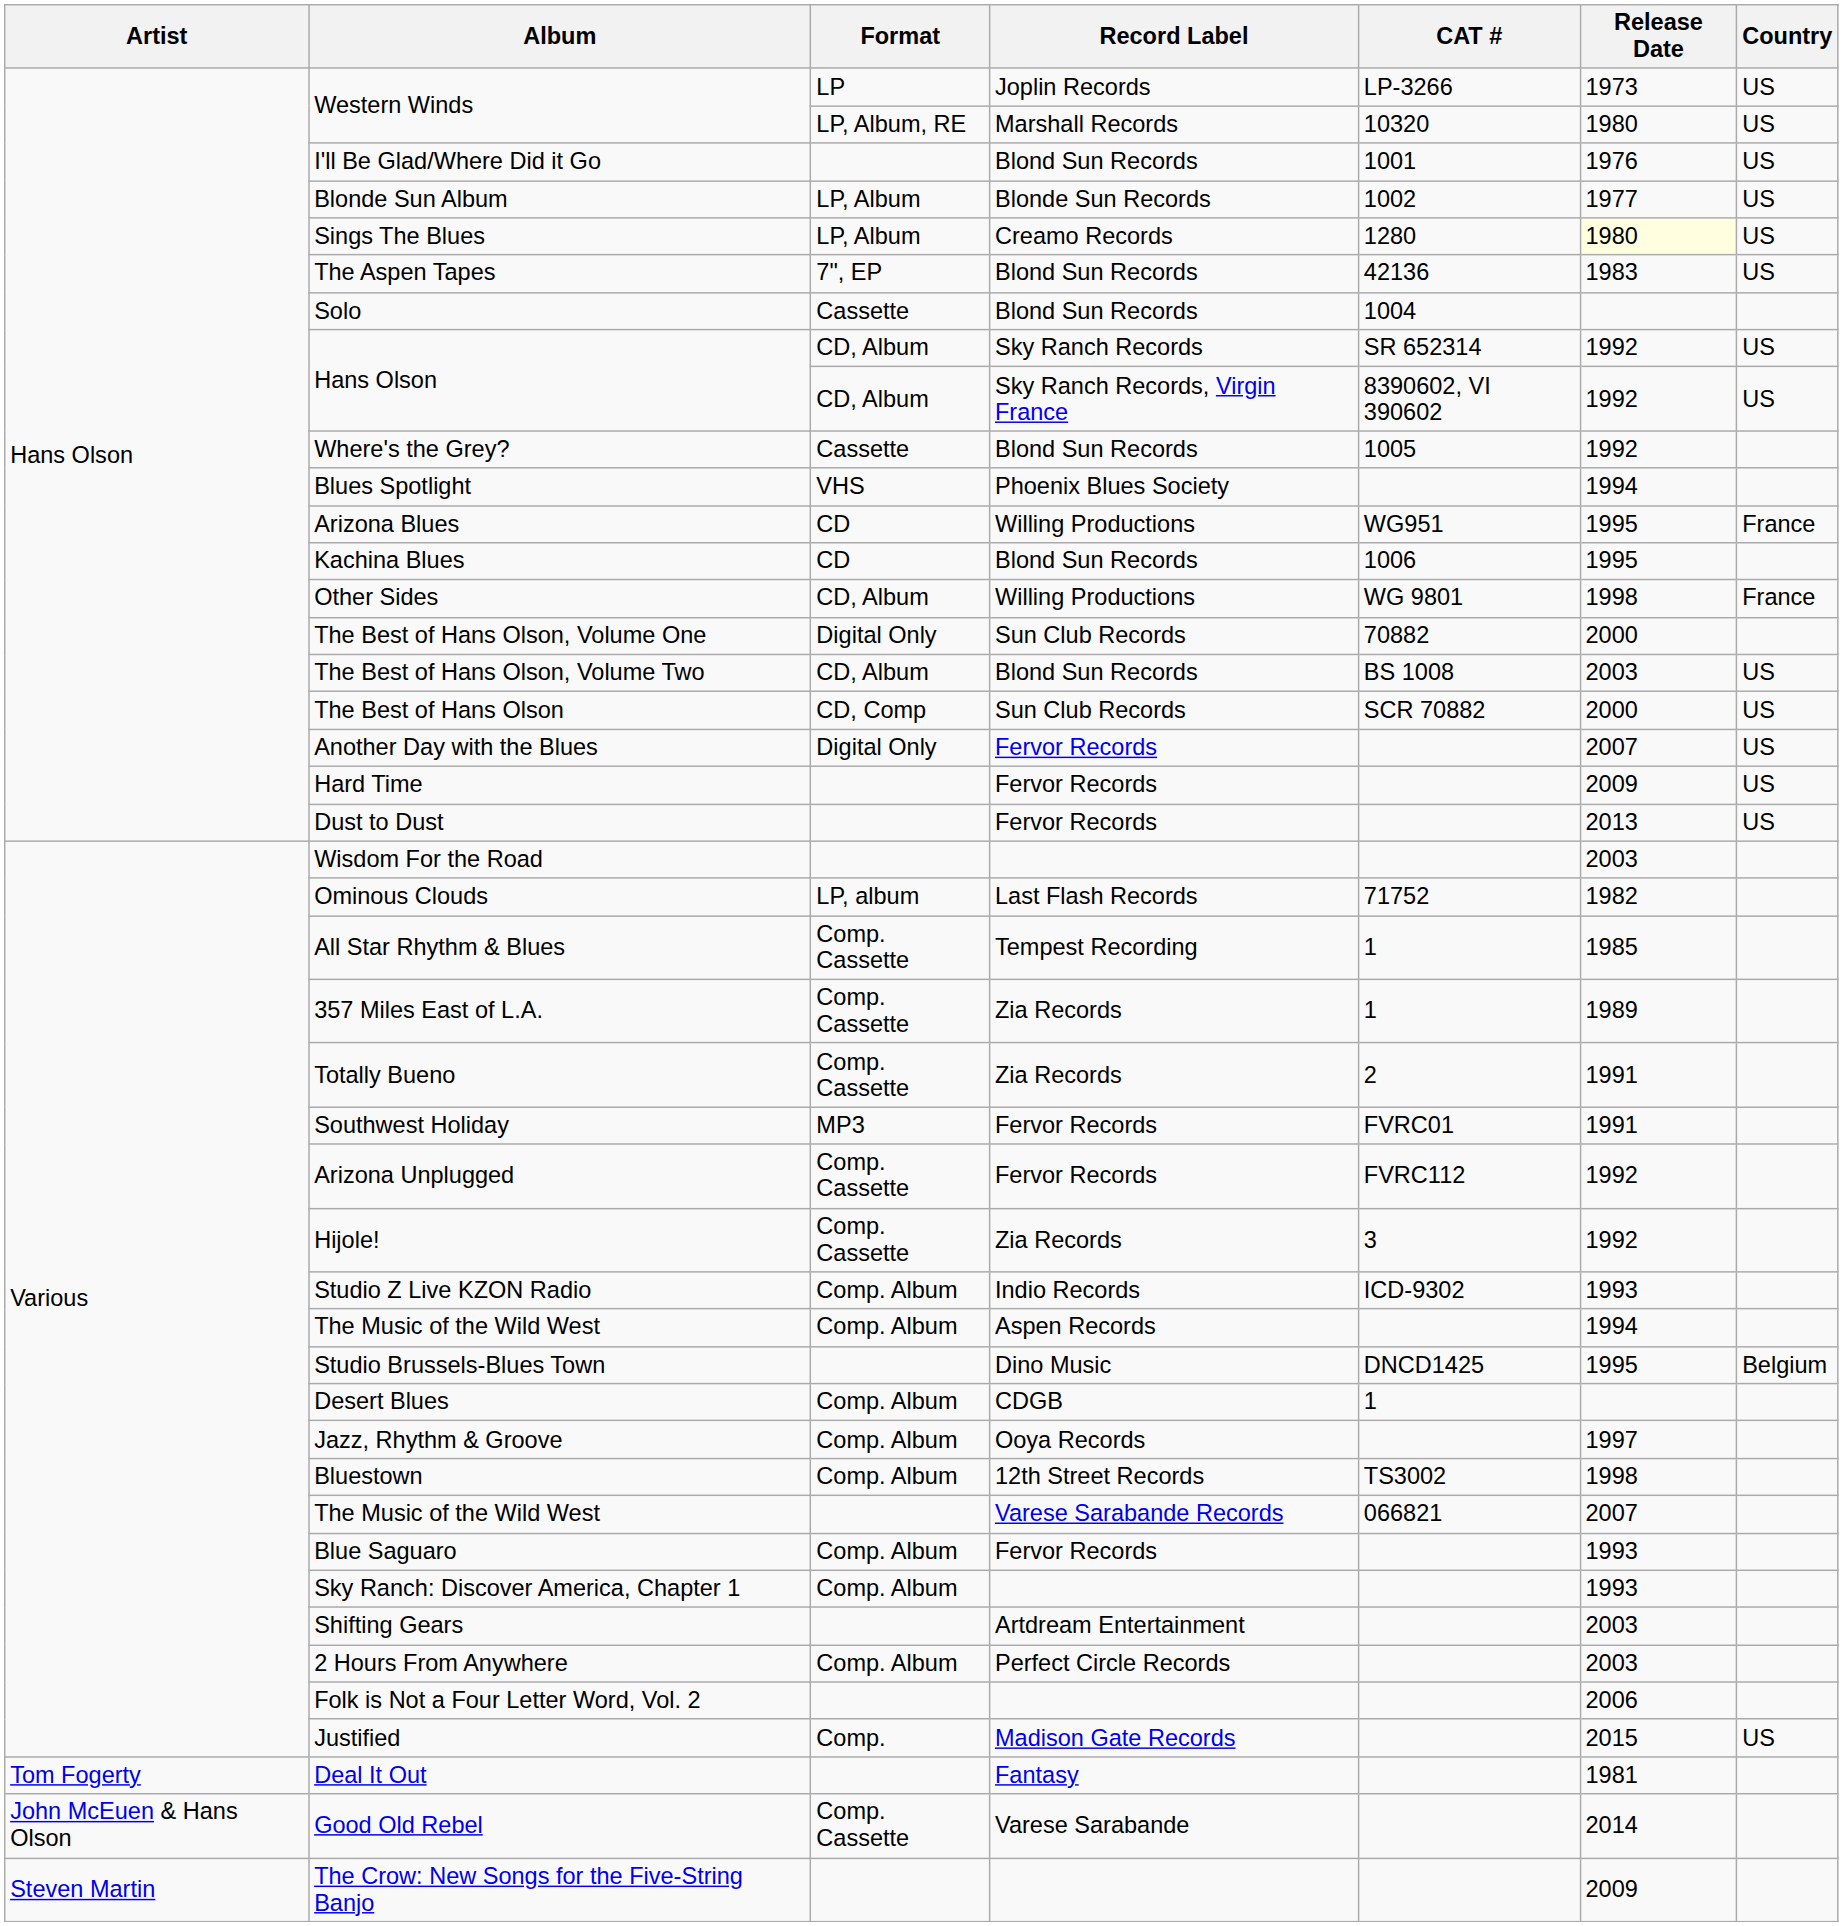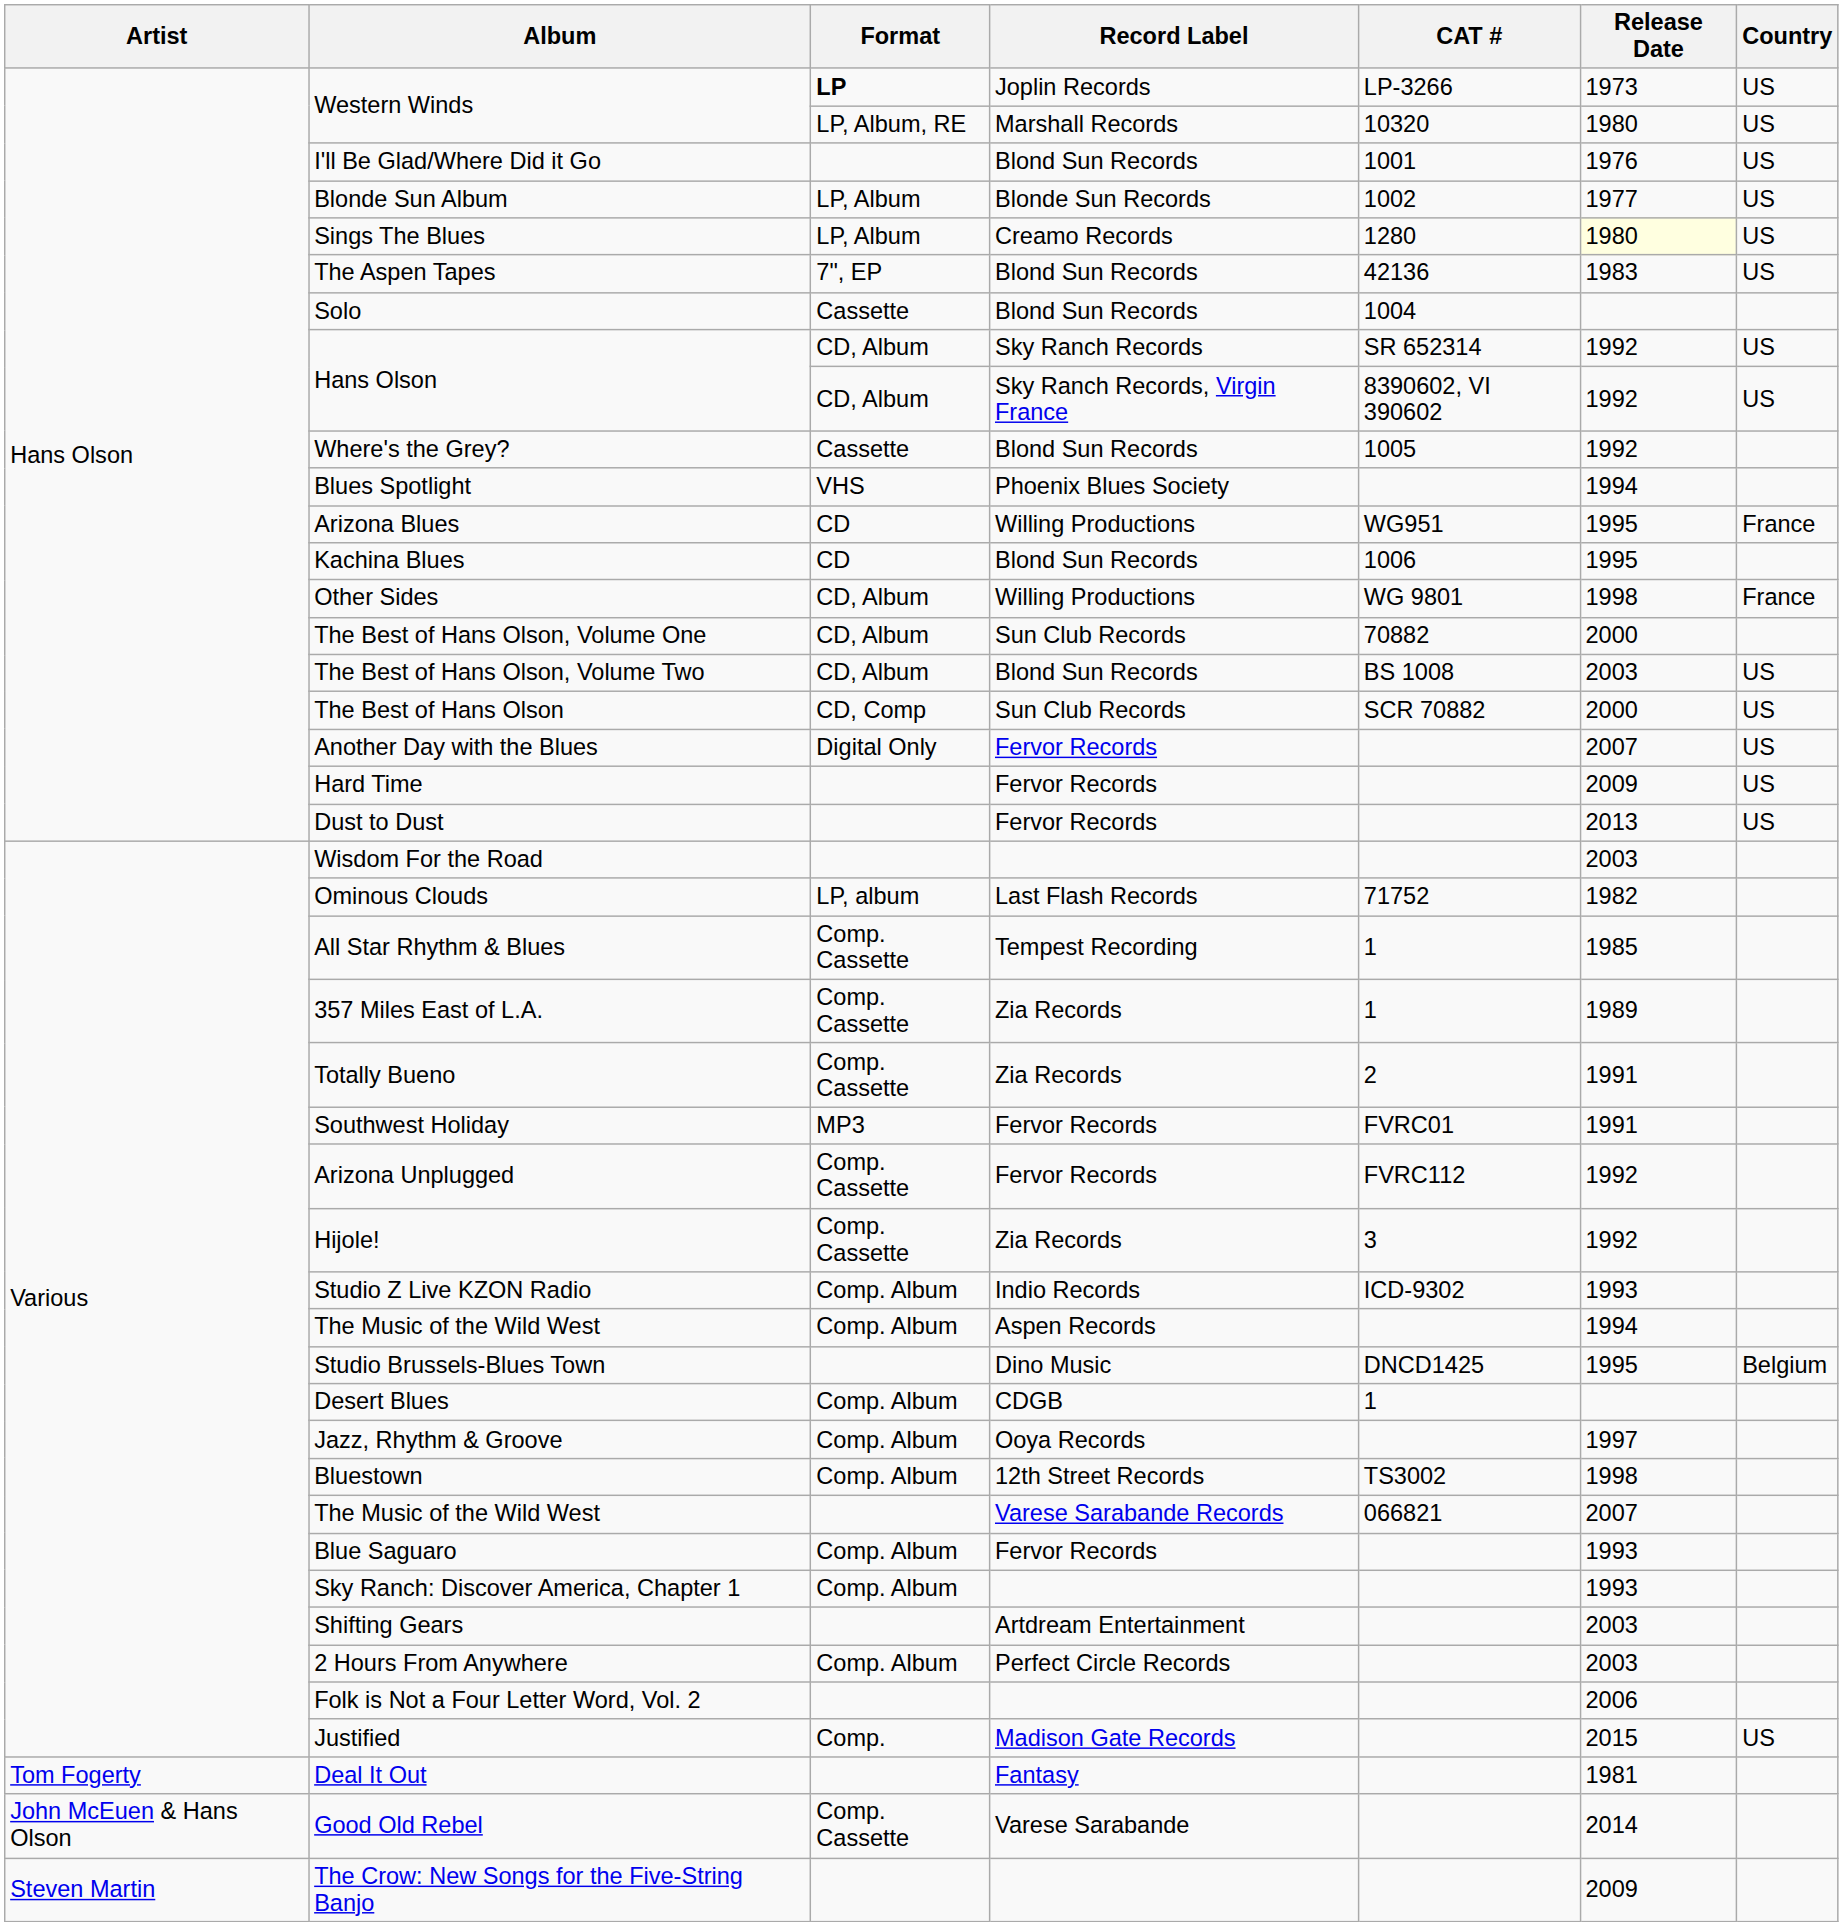 <table class="wikitable">
 <tr>
 <th>Artist</th>
 <th>Album</th>
 <th>Format</th>
 <th>Record Label</th>
 <th>CAT #</th>
 <th>Release Date</th>
 <th>Country</th>
 </tr>
 <tr>
 <td rowspan="20">Hans Olson</td>
 <td rowspan="2">Western Winds</td>
-<td>LP</td>
+<td><strong>LP</strong></td>
 <td>Joplin Records</td>
 <td>LP-3266</td>
 <td>1973</td>
 <td>US</td>
 </tr>
 <tr>
 <td>LP, Album, RE</td>
 <td>Marshall Records</td>
 <td>10320</td>
 <td>1980</td>
 <td>US</td>
 </tr>
 <tr>
 <td>I'll Be Glad/Where Did it Go</td>
 <td></td>
 <td>Blond Sun Records</td>
 <td>1001</td>
 <td>1976</td>
 <td>US</td>
 </tr>
 <tr>
 <td>Blonde Sun Album</td>
 <td>LP, Album</td>
 <td>Blonde Sun Records</td>
 <td>1002</td>
 <td>1977</td>
 <td>US</td>
 </tr>
 <tr>
 <td>Sings The Blues</td>
 <td>LP, Album</td>
 <td>Creamo Records</td>
 <td>1280</td>
 <td style="background: lightyellow;">1980</td>
 <td>US</td>
 </tr>
 <tr>
 <td>The Aspen Tapes</td>
 <td>7", EP</td>
 <td>Blond Sun Records</td>
 <td>42136</td>
 <td>1983</td>
 <td>US</td>
 </tr>
 <tr>
 <td>Solo</td>
 <td>Cassette</td>
 <td>Blond Sun Records</td>
 <td>1004</td>
 <td></td>
 <td></td>
 </tr>
 <tr>
 <td rowspan="2">Hans Olson</td>
 <td>CD, Album</td>
 <td>Sky Ranch Records</td>
 <td>SR 652314</td>
 <td>1992</td>
 <td>US</td>
 </tr>
 <tr>
 <td>CD, Album</td>
 <td>Sky Ranch Records, <a href='#'>Virgin France</a></td>
 <td>8390602, VI 390602</td>
 <td>1992</td>
 <td>US</td>
 </tr>
 <tr>
 <td>Where's the Grey?</td>
 <td>Cassette</td>
 <td>Blond Sun Records</td>
 <td>1005</td>
 <td>1992</td>
 <td></td>
 </tr>
 <tr>
 <td>Blues Spotlight</td>
 <td>VHS</td>
 <td>Phoenix Blues Society</td>
 <td></td>
 <td>1994</td>
 <td></td>
 </tr>
 <tr>
 <td>Arizona Blues</td>
 <td>CD</td>
 <td>Willing Productions</td>
 <td>WG951</td>
 <td>1995</td>
 <td>France</td>
 </tr>
 <tr>
 <td>Kachina Blues</td>
 <td>CD</td>
 <td>Blond Sun Records</td>
 <td>1006</td>
 <td>1995</td>
 <td></td>
 </tr>
 <tr>
 <td>Other Sides</td>
 <td>CD, Album</td>
 <td>Willing Productions</td>
 <td>WG 9801</td>
 <td>1998</td>
 <td>France</td>
 </tr>
 <tr>
 <td>The Best of Hans Olson, Volume One</td>
-<td>Digital Only</td>
+<td>CD, Album</td>
 <td>Sun Club Records</td>
 <td>70882</td>
 <td>2000</td>
 <td></td>
 </tr>
 <tr>
 <td>The Best of Hans Olson, Volume Two</td>
 <td>CD, Album</td>
 <td>Blond Sun Records</td>
 <td>BS 1008</td>
 <td>2003</td>
 <td>US</td>
 </tr>
 <tr>
 <td>The Best of Hans Olson</td>
 <td>CD, Comp</td>
 <td>Sun Club Records</td>
 <td>SCR 70882</td>
 <td>2000</td>
 <td>US</td>
 </tr>
 <tr>
 <td>Another Day with the Blues</td>
 <td>Digital Only</td>
 <td><a href='#'>Fervor Records</a></td>
 <td></td>
 <td>2007</td>
 <td>US</td>
 </tr>
 <tr>
 <td>Hard Time</td>
 <td></td>
 <td>Fervor Records</td>
 <td></td>
 <td>2009</td>
 <td>US</td>
 </tr>
 <tr>
 <td>Dust to Dust</td>
 <td></td>
 <td>Fervor Records</td>
 <td></td>
 <td>2013</td>
 <td>US</td>
 </tr>
 <tr>
 <td rowspan="21">Various</td>
 <td>Wisdom For the Road</td>
 <td></td>
 <td></td>
 <td></td>
 <td>2003</td>
 <td></td>
 </tr>
 <tr>
 <td>Ominous Clouds</td>
 <td>LP, album</td>
 <td>Last Flash Records</td>
 <td>71752</td>
 <td>1982</td>
 <td></td>
 </tr>
 <tr>
 <td>All Star Rhythm & Blues</td>
 <td>Comp. Cassette</td>
 <td>Tempest Recording</td>
 <td>1</td>
 <td>1985</td>
 <td></td>
 </tr>
 <tr>
 <td>357 Miles East of L.A.</td>
 <td>Comp. Cassette</td>
 <td>Zia Records</td>
 <td>1</td>
 <td>1989</td>
 <td></td>
 </tr>
 <tr>
 <td>Totally Bueno</td>
 <td>Comp. Cassette</td>
 <td>Zia Records</td>
 <td>2</td>
 <td>1991</td>
 <td></td>
 </tr>
 <tr>
 <td>Southwest Holiday</td>
 <td>MP3</td>
 <td>Fervor Records</td>
 <td>FVRC01</td>
 <td>1991</td>
 <td></td>
 </tr>
 <tr>
 <td>Arizona Unplugged</td>
 <td>Comp. Cassette</td>
 <td>Fervor Records</td>
 <td>FVRC112</td>
 <td>1992</td>
 <td></td>
 </tr>
 <tr>
 <td>Hijole!</td>
 <td>Comp. Cassette</td>
 <td>Zia Records</td>
 <td>3</td>
 <td>1992</td>
 <td></td>
 </tr>
 <tr>
 <td>Studio Z Live KZON Radio</td>
 <td>Comp. Album</td>
 <td>Indio Records</td>
 <td>ICD-9302</td>
 <td>1993</td>
 <td></td>
 </tr>
 <tr>
 <td>The Music of the Wild West</td>
 <td>Comp. Album</td>
 <td>Aspen Records</td>
 <td></td>
 <td>1994</td>
 <td></td>
 </tr>
 <tr>
 <td>Studio Brussels-Blues Town</td>
 <td></td>
 <td>Dino Music</td>
 <td>DNCD1425</td>
 <td>1995</td>
 <td>Belgium</td>
 </tr>
 <tr>
 <td>Desert Blues</td>
 <td>Comp. Album</td>
 <td>CDGB</td>
 <td>1</td>
 <td></td>
 <td></td>
 </tr>
 <tr>
 <td>Jazz, Rhythm & Groove</td>
 <td>Comp. Album</td>
 <td>Ooya Records</td>
 <td></td>
 <td>1997</td>
 <td></td>
 </tr>
 <tr>
 <td>Bluestown</td>
 <td>Comp. Album</td>
 <td>12th Street Records</td>
 <td>TS3002</td>
 <td>1998</td>
 <td></td>
 </tr>
 <tr>
 <td>The Music of the Wild West</td>
 <td></td>
 <td><a href='#'>Varese Sarabande Records</a></td>
 <td>066821</td>
 <td>2007</td>
 <td></td>
 </tr>
 <tr>
 <td>Blue Saguaro</td>
 <td>Comp. Album</td>
 <td>Fervor Records</td>
 <td></td>
 <td>1993</td>
 <td></td>
 </tr>
 <tr>
 <td>Sky Ranch: Discover America, Chapter 1</td>
 <td>Comp. Album</td>
 <td></td>
 <td></td>
 <td>1993</td>
 <td></td>
 </tr>
 <tr>
 <td>Shifting Gears</td>
 <td></td>
 <td>Artdream Entertainment</td>
 <td></td>
 <td>2003</td>
 <td></td>
 </tr>
 <tr>
 <td>2 Hours From Anywhere</td>
 <td>Comp. Album</td>
 <td>Perfect Circle Records</td>
 <td></td>
 <td>2003</td>
 <td></td>
 </tr>
 <tr>
 <td>Folk is Not a Four Letter Word, Vol. 2</td>
 <td></td>
 <td></td>
 <td></td>
 <td>2006</td>
 <td></td>
 </tr>
 <tr>
 <td>Justified</td>
 <td>Comp.</td>
 <td><a href='#'>Madison Gate Records</a></td>
 <td></td>
 <td>2015</td>
 <td>US</td>
 </tr>
 <tr>
 <td><a href='#'>Tom Fogerty</a></td>
 <td><a href='#'>Deal It Out</a></td>
 <td></td>
 <td><a href='#'>Fantasy</a></td>
 <td></td>
 <td>1981</td>
 <td></td>
 </tr>
 <tr>
 <td><a href='#'>John McEuen</a> & Hans Olson</td>
 <td><a href='#'>Good Old Rebel</a></td>
 <td>Comp. Cassette</td>
 <td>Varese Sarabande</td>
 <td></td>
 <td>2014</td>
 <td></td>
 </tr>
 <tr>
 <td><a href='#'>Steven Martin</a></td>
 <td><a href='#'>The Crow: New Songs for the Five-String Banjo</a></td>
 <td></td>
 <td></td>
 <td></td>
 <td>2009</td>
 <td></td>
 </tr>
 </table>
